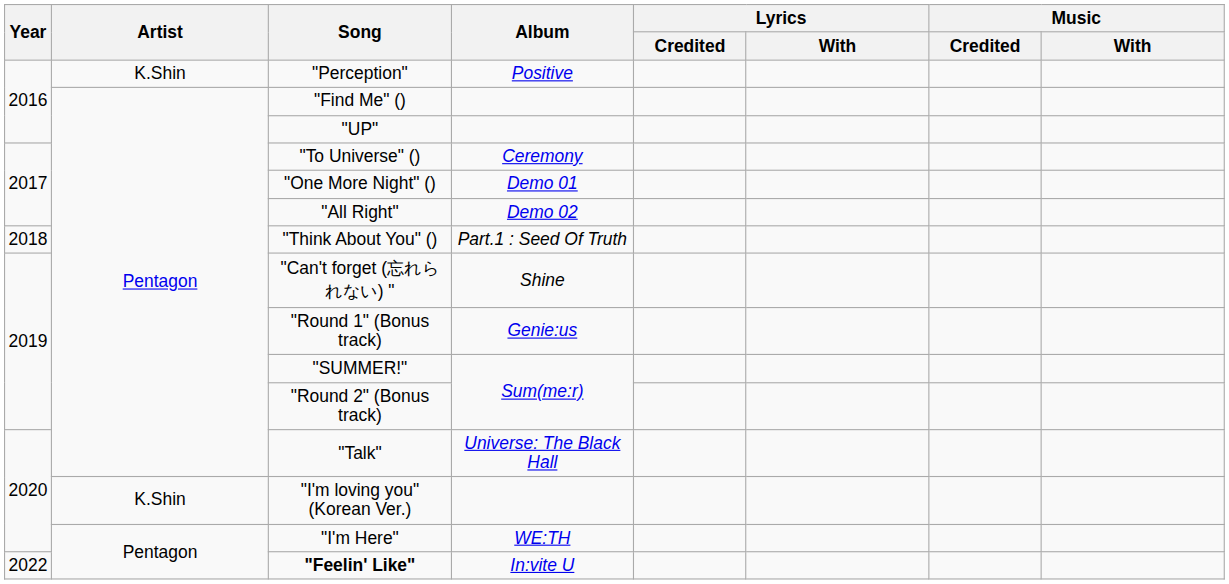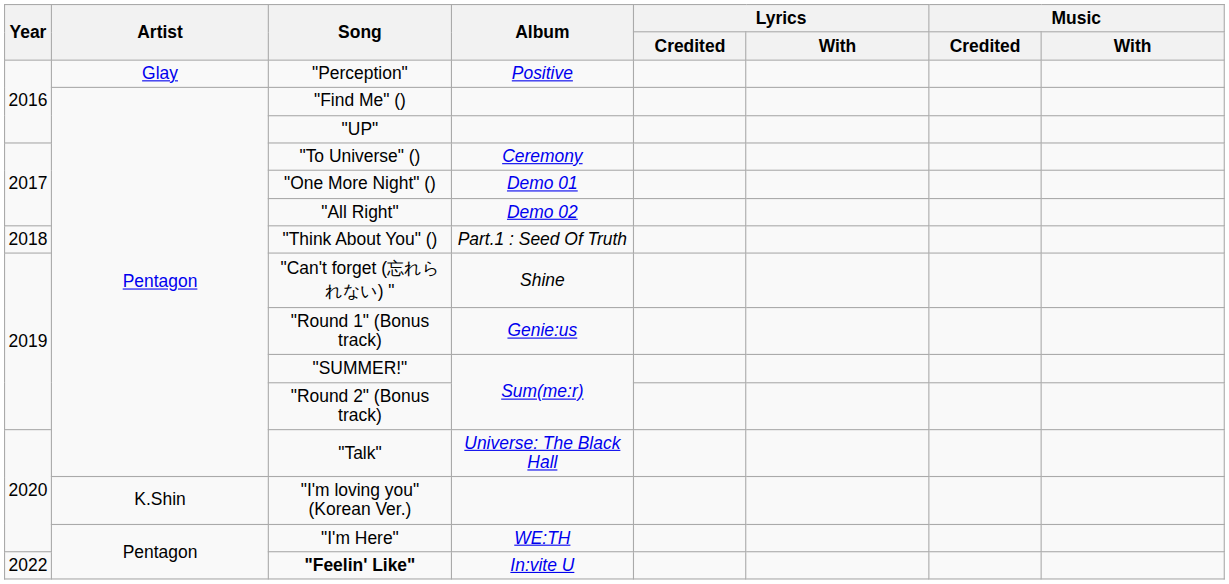 <table class="wikitable" style="text-align:center;">
 <tr>
 <th rowspan="2" style="width:2em;">Year</th>
 <th rowspan="2" style="width:12em;">Artist</th>
 <th rowspan="2" style="width:10em;">Song</th>
 <th rowspan="2" style="width:10em;">Album</th>
 <th colspan="2" style="width:16em;">Lyrics</th>
 <th colspan="2" style="width:16em;">Music</th>
 </tr>
 <tr>
 <th style="width:6em;">Credited</th>
 <th style="width:10em;">With</th>
 <th style="width:6em;">Credited</th>
 <th style="width:10em;">With</th>
 </tr>
 <tr>
 <td rowspan="3">2016</td>
-<td>K.Shin </td>
+<td><a href='#'>Glay</a> </td>
 <td>"Perception"</td>
 <td><a href='#'><em>Positive</em></a></td>
 <td></td>
 <td></td>
 <td></td>
 <td></td>
 </tr>
 <tr>
 <td rowspan="11"><a href='#'>Pentagon</a></td>
 <td>"Find Me"  ()</td>
 <td></td>
 <td></td>
 <td></td>
 <td></td>
 <td></td>
 </tr>
 <tr>
 <td>"UP"</td>
 <td></td>
 <td></td>
 <td></td>
 <td></td>
 <td></td>
 </tr>
 <tr>
 <td rowspan="3">2017</td>
 <td>"To Universe" ()</td>
 <td><a href='#'><em>Ceremony</em></a></td>
 <td></td>
 <td></td>
 <td></td>
 <td></td>
 </tr>
 <tr>
 <td>"One More Night" ()</td>
 <td><em><a href='#'>Demo 01</a></em></td>
 <td></td>
 <td></td>
 <td></td>
 <td></td>
 </tr>
 <tr>
 <td>"All Right"</td>
 <td><em><a href='#'>Demo 02</a></em></td>
 <td></td>
 <td></td>
 <td></td>
 <td></td>
 </tr>
 <tr>
 <td>2018</td>
 <td>"Think About You" ()</td>
 <td><em>Part.1 : Seed Of Truth</em></td>
 <td></td>
 <td></td>
 <td></td>
 <td></td>
 </tr>
 <tr>
 <td rowspan="4">2019</td>
 <td>"Can't forget (忘れられない) "</td>
 <td><em>Shine</em></td>
 <td></td>
 <td></td>
 <td></td>
 <td></td>
 </tr>
 <tr>
 <td>"Round 1" (Bonus track)</td>
 <td><em><a href='#'>Genie:us</a></em></td>
 <td></td>
 <td></td>
 <td></td>
 <td></td>
 </tr>
 <tr>
 <td>"SUMMER!"</td>
 <td rowspan="2"><em><a href='#'>Sum(me:r)</a></em></td>
 <td></td>
 <td></td>
 <td></td>
 <td></td>
 </tr>
 <tr>
 <td>"Round 2" (Bonus track)</td>
 <td></td>
 <td></td>
 <td></td>
 <td></td>
 </tr>
 <tr>
 <td rowspan="3">2020</td>
 <td>"Talk"</td>
 <td><em><a href='#'>Universe: The Black Hall</a></em></td>
 <td></td>
 <td></td>
 <td></td>
 <td></td>
 </tr>
 <tr>
 <td>K.Shin </td>
 <td>"I'm loving you" (Korean Ver.)</td>
 <td></td>
 <td></td>
 <td></td>
 <td></td>
 <td></td>
 </tr>
 <tr>
 <td rowspan="2">Pentagon</td>
 <td>"I'm Here" </td>
 <td><em><a href='#'>WE:TH</a></em></td>
 <td></td>
 <td></td>
 <td></td>
 <td></td>
 </tr>
 <tr>
 <td>2022</td>
 <td><strong>"Feelin' Like"</strong></td>
 <td><em><a href='#'>In:vite U</a></em></td>
 <td></td>
 <td></td>
 <td></td>
 <td></td>
 </tr>
 </table>
